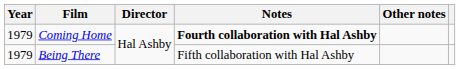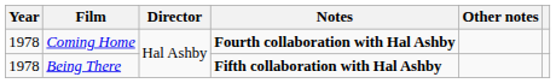 <table class="wikitable">
 <tr>
 <th>Year</th>
 <th>Film</th>
 <th>Director</th>
 <th>Notes</th>
 <th>Other notes</th>
 <th></th>
 </tr>
 <tr>
-<td>1979</td>
+<td>1978</td>
 <td><em><a href='#'>Coming Home</a></em></td>
 <td rowspan=2>Hal Ashby</td>
 <td><strong>Fourth collaboration with Hal Ashby</strong></td>
 <td></td>
 <td></td>
 </tr>
 <tr>
-<td>1979</td>
+<td>1978</td>
 <td><em><a href='#'>Being There</a></em></td>
-<td>Fifth collaboration with Hal Ashby</td>
+<td><strong>Fifth collaboration with Hal Ashby</strong></td>
 <td><small></small></td>
 <td></td>
 </tr>
 </table>
